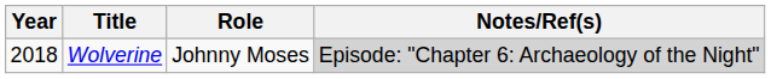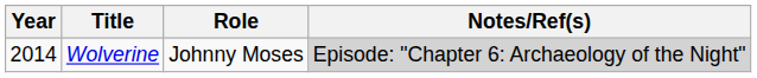 <table class="wikitable">
 <tr style="background:#ccc; text-align:center;">
 <th>Year</th>
 <th>Title</th>
 <th>Role</th>
 <th>Notes/Ref(s)</th>
 </tr>
 <tr>
-<td>2018</td>
+<td>2014</td>
 <td><em><a href='#'>Wolverine</a></em></td>
 <td>Johnny Moses</td>
 <td style="background: lightgrey;">Episode: "Chapter 6: Archaeology of the Night"</td>
 </tr>
 </table>
